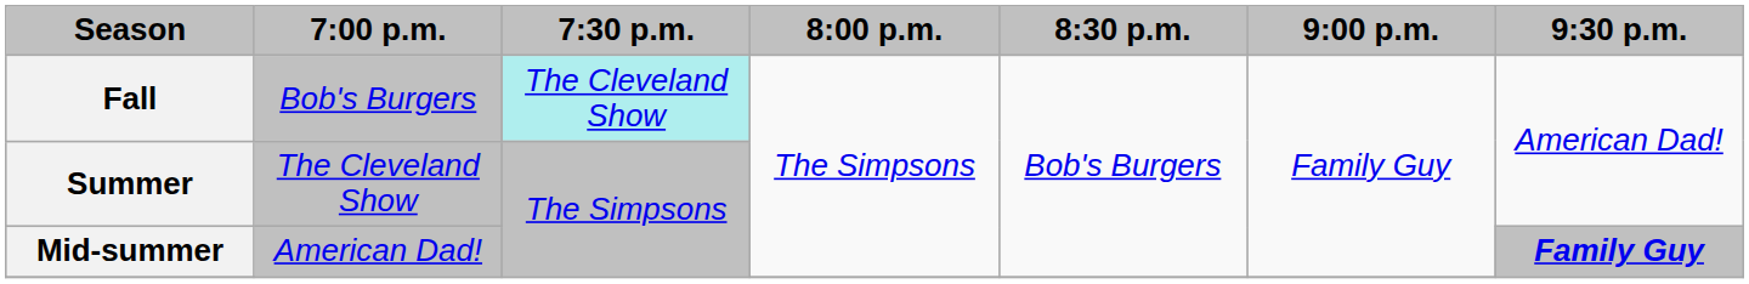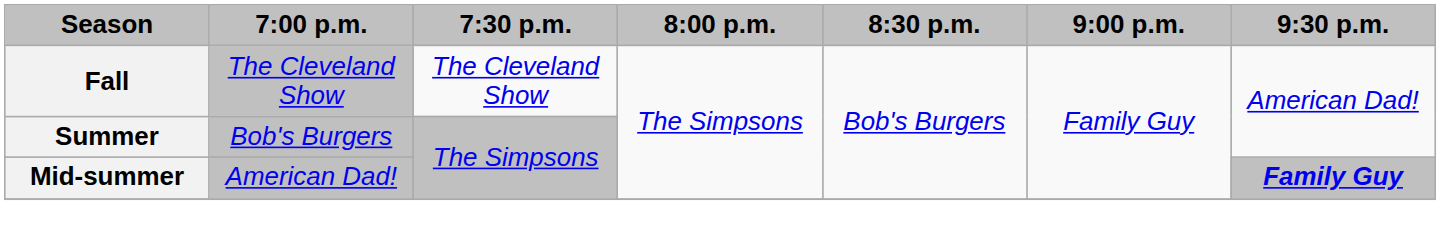 <table class="wikitable" style="width:100%;margin-right:0;text-align:center">
 <tr>
 <th style="background-color:#C0C0C0;text-align:center;width:11.5%;">Season</th>
 <th style="background-color:#C0C0C0;text-align:center;width:11.5%;">7:00 p.m.</th>
 <th style="background-color:#C0C0C0;text-align:center;width:11.5%;">7:30 p.m.</th>
 <th style="background-color:#C0C0C0;text-align:center;width:11.5%;">8:00 p.m.</th>
 <th style="background-color:#C0C0C0;text-align:center;width:11.5%;">8:30 p.m.</th>
 <th style="background-color:#C0C0C0;text-align:center;width:11.5%;">9:00 p.m.</th>
 <th style="background-color:#C0C0C0;text-align:center;width:11.5%;">9:30 p.m.</th>
 </tr>
 <tr>
 <th>Fall</th>
-<td style="background:#C0C0C0;"><em><a href='#'>Bob's Burgers</a></em> </td>
-<td style="background: paleturquoise;"><em><a href='#'>The Cleveland Show</a></em></td>
+<td style="background:#C0C0C0;"><em><a href='#'>The Cleveland Show</a></em> </td>
+<td><em><a href='#'>The Cleveland Show</a></em></td>
 <td rowspan="3"><em><a href='#'>The Simpsons</a></em></td>
 <td rowspan="3"><em><a href='#'>Bob's Burgers</a></em></td>
 <td rowspan="3"><em><a href='#'>Family Guy</a></em></td>
 <td rowspan="2"><em><a href='#'>American Dad!</a></em></td>
 </tr>
 <tr>
 <th>Summer</th>
-<td style="background:#C0C0C0;"><em><a href='#'>The Cleveland Show</a></em> </td>
+<td style="background:#C0C0C0;"><em><a href='#'>Bob's Burgers</a></em> </td>
 <td rowspan="2" style="background:#C0C0C0;"><em><a href='#'>The Simpsons</a></em> </td>
 </tr>
 <tr>
 <th>Mid-summer</th>
 <td style="background:#C0C0C0;"><em><a href='#'>American Dad!</a></em> </td>
 <td style="background:#C0C0C0;"><strong><em><a href='#'>Family Guy</a></em> </strong></td>
 </tr>
 <tr>
 </tr>
 </table>
